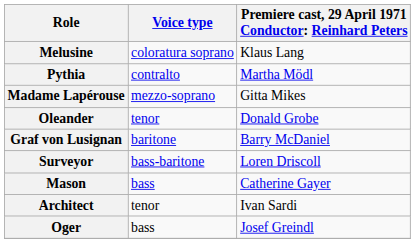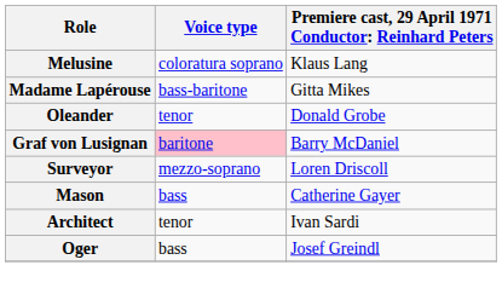 <table class="wikitable plainrowheaders">
 <tr>
 <th scope="col">Role</th>
 <th scope="col"><a href='#'>Voice type</a></th>
 <th scope="col">Premiere cast, 29 April 1971<br><a href='#'>Conductor</a>: <a href='#'>Reinhard Peters</a></th>
 </tr>
 <tr>
 <th scope="row">Melusine</th>
 <td><a href='#'>coloratura soprano</a></td>
 <td>Klaus Lang</td>
 </tr>
 <tr>
-<th scope="row">Pythia</th>
-<td><a href='#'>contralto</a></td>
-<td><a href='#'>Martha Mödl</a></td>
-</tr>
-<tr>
 <th scope="row">Madame Lapérouse</th>
-<td><a href='#'>mezzo-soprano</a></td>
+<td><a href='#'>bass-baritone</a></td>
 <td>Gitta Mikes</td>
 </tr>
 <tr>
 <th scope="row">Oleander</th>
 <td><a href='#'>tenor</a></td>
 <td><a href='#'>Donald Grobe</a></td>
 </tr>
 <tr>
 <th scope="row">Graf von Lusignan</th>
-<td><a href='#'>baritone</a></td>
+<td style="background: pink;"><a href='#'>baritone</a></td>
 <td><a href='#'>Barry McDaniel</a></td>
 </tr>
 <tr>
 <th scope="row">Surveyor</th>
-<td><a href='#'>bass-baritone</a></td>
+<td><a href='#'>mezzo-soprano</a></td>
 <td><a href='#'>Loren Driscoll</a></td>
 </tr>
 <tr>
 <th scope="row">Mason</th>
 <td><a href='#'>bass</a></td>
 <td><a href='#'>Catherine Gayer</a></td>
 </tr>
 <tr>
 <th scope="row">Architect</th>
 <td>tenor</td>
 <td>Ivan Sardi</td>
 </tr>
 <tr>
 <th scope="row">Oger</th>
 <td>bass</td>
 <td><a href='#'>Josef Greindl</a></td>
 </tr>
 <tr>
 </tr>
 </table>
